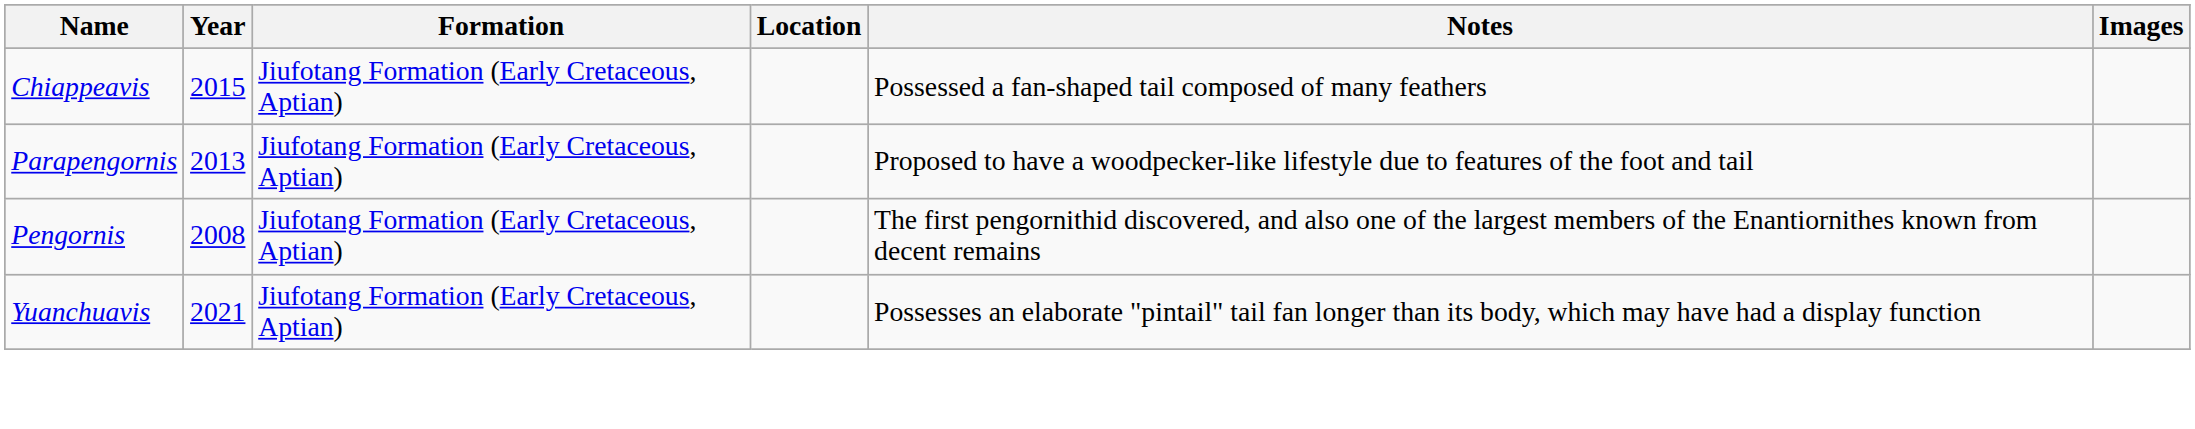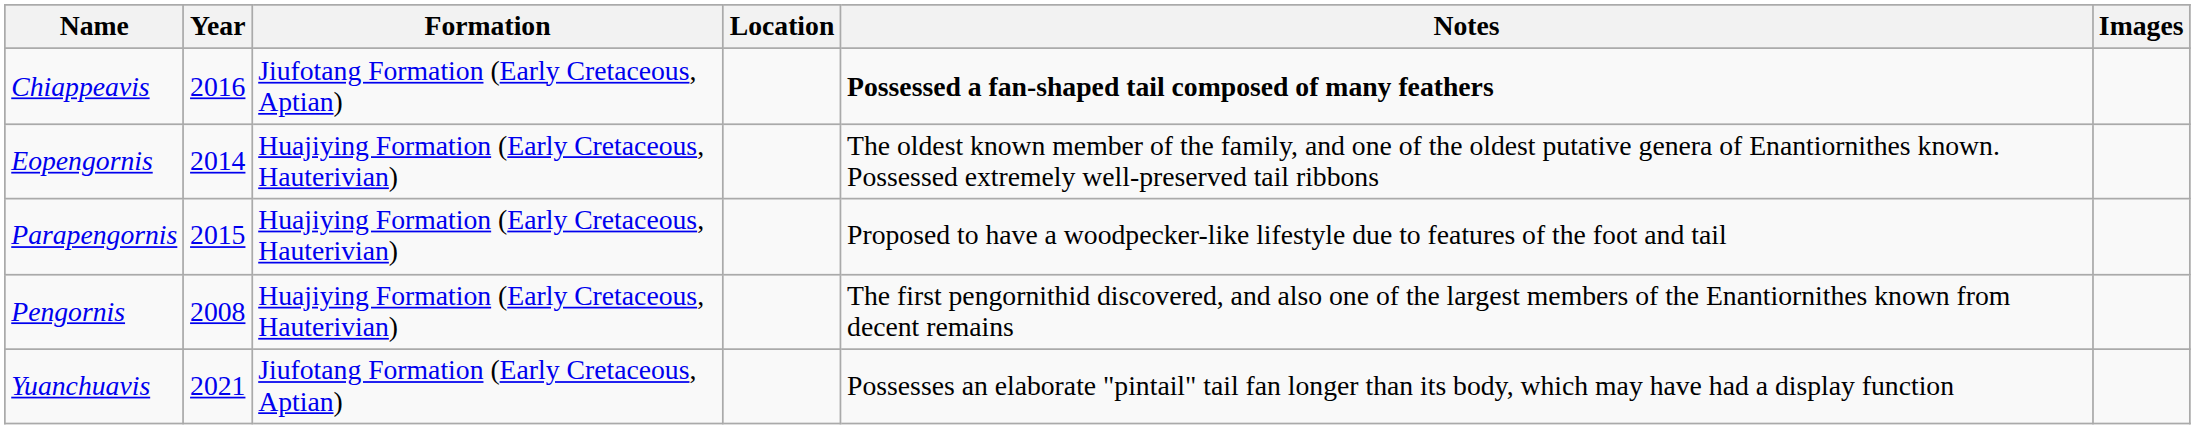 <table class="wikitable sortable" align="center" width="100%">
 <tr>
 <th>Name</th>
 <th>Year</th>
 <th>Formation</th>
 <th>Location</th>
 <th>Notes</th>
 <th>Images</th>
 </tr>
 <tr>
 <td><em><a href='#'>Chiappeavis</a></em></td>
-<td><a href='#'>2015</a></td>
+<td><a href='#'>2016</a></td>
 <td><a href='#'>Jiufotang Formation</a> (<a href='#'>Early Cretaceous</a>, <a href='#'>Aptian</a>)</td>
 <td></td>
-<td>Possessed a fan-shaped tail composed of many feathers</td>
+<td><strong>Possessed a fan-shaped tail composed of many feathers</strong></td>
+<td></td>
+</tr>
+<tr>
+<td><em><a href='#'>Eopengornis</a></em></td>
+<td><a href='#'>2014</a></td>
+<td><a href='#'>Huajiying Formation</a> (<a href='#'>Early Cretaceous</a>, <a href='#'>Hauterivian</a>)</td>
+<td></td>
+<td>The oldest known member of the family, and one of the oldest putative genera of Enantiornithes known. Possessed extremely well-preserved tail ribbons</td>
 <td></td>
 </tr>
 <tr>
 <td><em><a href='#'>Parapengornis</a></em></td>
-<td><a href='#'>2013</a></td>
-<td><a href='#'>Jiufotang Formation</a> (<a href='#'>Early Cretaceous</a>, <a href='#'>Aptian</a>)</td>
+<td><a href='#'>2015</a></td>
+<td><a href='#'>Huajiying Formation</a> (<a href='#'>Early Cretaceous</a>, <a href='#'>Hauterivian</a>)</td>
 <td></td>
 <td>Proposed to have a woodpecker-like lifestyle due to features of the foot and tail</td>
 <td></td>
 </tr>
 <tr>
 <td><em><a href='#'>Pengornis</a></em></td>
 <td><a href='#'>2008</a></td>
-<td><a href='#'>Jiufotang Formation</a> (<a href='#'>Early Cretaceous</a>, <a href='#'>Aptian</a>)</td>
+<td><a href='#'>Huajiying Formation</a> (<a href='#'>Early Cretaceous</a>, <a href='#'>Hauterivian</a>)</td>
 <td></td>
 <td>The first pengornithid discovered, and also one of the largest members of the Enantiornithes known from decent remains</td>
 <td></td>
 </tr>
 <tr>
 <td><em><a href='#'>Yuanchuavis</a></em></td>
 <td><a href='#'>2021</a></td>
 <td><a href='#'>Jiufotang Formation</a> (<a href='#'>Early Cretaceous</a>, <a href='#'>Aptian</a>)</td>
 <td></td>
 <td>Possesses an elaborate "pintail" tail fan longer than its body, which may have had a display function</td>
 <td></td>
 </tr>
 </table>
